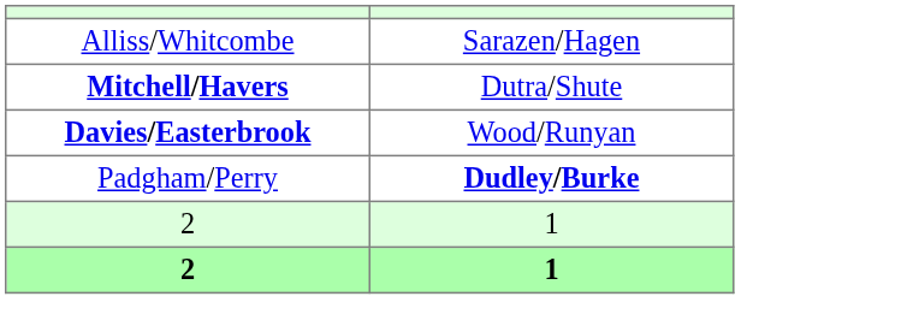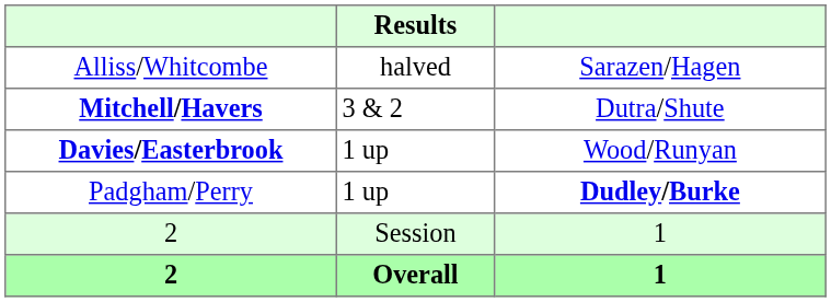 <table border="1" cellpadding="3" style="border-collapse:collapse; text-align:center;">
 <tr style="background:#dfd;">
 <th style="width:12em;"></th>
+<th style="width:5.5em;">Results</th>
 <th style="width:12em;"></th>
 </tr>
 <tr>
 <td><a href='#'>Alliss</a>/<a href='#'>Whitcombe</a></td>
+<td>halved</td>
 <td><a href='#'>Sarazen</a>/<a href='#'>Hagen</a></td>
 </tr>
 <tr>
 <td><strong><a href='#'>Mitchell</a>/<a href='#'>Havers</a></strong></td>
+<td align=left> 3 & 2</td>
 <td><a href='#'>Dutra</a>/<a href='#'>Shute</a></td>
 </tr>
 <tr>
 <td><strong><a href='#'>Davies</a>/<a href='#'>Easterbrook</a></strong></td>
+<td align=left> 1 up</td>
 <td><a href='#'>Wood</a>/<a href='#'>Runyan</a></td>
 </tr>
 <tr>
 <td><a href='#'>Padgham</a>/<a href='#'>Perry</a></td>
+<td align=left> 1 up</td>
 <td><strong><a href='#'>Dudley</a>/<a href='#'>Burke</a></strong></td>
 </tr>
 <tr style="background:#dfd;">
 <td>2</td>
+<td>Session</td>
 <td>1</td>
 </tr>
 <tr style="background:#afa;">
 <th>2</th>
+<th>Overall</th>
 <th>1</th>
 </tr>
 </table>
